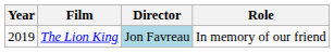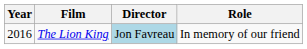 <table class="wikitable">
 <tr>
 <th>Year</th>
 <th>Film</th>
 <th>Director</th>
 <th>Role</th>
 </tr>
 <tr>
-<td>2019</td>
+<td>2016</td>
 <td><em><a href='#'>The Lion King</a></em></td>
 <td style="background: lightblue;">Jon Favreau</td>
 <td>In memory of our friend</td>
 </tr>
 </table>
